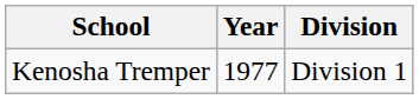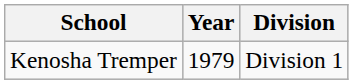 <table class="wikitable">
 <tr>
 <th>School</th>
 <th>Year</th>
 <th>Division</th>
 </tr>
 <tr>
 <td>Kenosha Tremper</td>
-<td>1977</td>
+<td>1979</td>
 <td>Division 1</td>
 </tr>
 </table>
